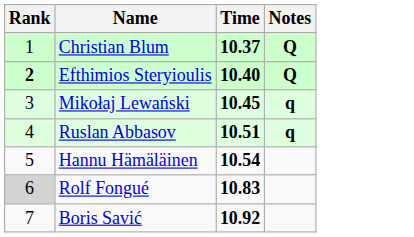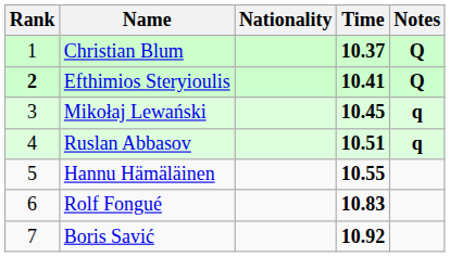 <table class="wikitable sortable" style="text-align:center">
 <tr>
 <th>Rank</th>
 <th>Name</th>
+<th>Nationality</th>
 <th>Time</th>
 <th>Notes</th>
 </tr>
 <tr bgcolor=ccffcc>
 <td>1</td>
 <td align=left><a href='#'>Christian Blum</a></td>
+<td align=left></td>
 <td><strong>10.37</strong></td>
 <td><strong>Q</strong></td>
 </tr>
 <tr bgcolor=ccffcc>
 <td><strong>2</strong></td>
 <td align=left><a href='#'>Efthimios Steryioulis</a></td>
-<td><strong>10.40</strong></td>
+<td align=left></td>
+<td><strong>10.41</strong></td>
 <td><strong>Q</strong></td>
 </tr>
 <tr bgcolor=ddffdd>
 <td>3</td>
 <td align=left><a href='#'>Mikołaj Lewański</a></td>
+<td align=left></td>
 <td><strong>10.45</strong></td>
 <td><strong>q</strong></td>
 </tr>
 <tr bgcolor=ddffdd>
 <td>4</td>
 <td align=left><a href='#'>Ruslan Abbasov</a></td>
+<td align=left></td>
 <td><strong>10.51</strong></td>
 <td><strong>q</strong></td>
 </tr>
 <tr>
 <td>5</td>
 <td align=left><a href='#'>Hannu Hämäläinen</a></td>
-<td><strong>10.54</strong></td>
+<td align=left></td>
+<td><strong>10.55</strong></td>
 <td></td>
 </tr>
 <tr>
-<td style="background: lightgrey;">6</td>
+<td>6</td>
 <td align=left><a href='#'>Rolf Fongué</a></td>
+<td align=left></td>
 <td><strong>10.83</strong></td>
 <td></td>
 </tr>
 <tr>
 <td>7</td>
 <td align=left><a href='#'>Boris Savić</a></td>
+<td align=left></td>
 <td><strong>10.92</strong></td>
 <td></td>
 </tr>
 </table>
